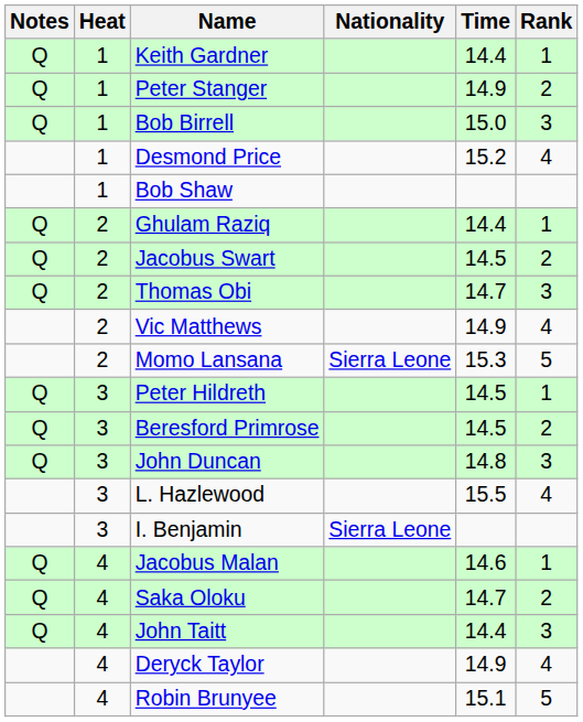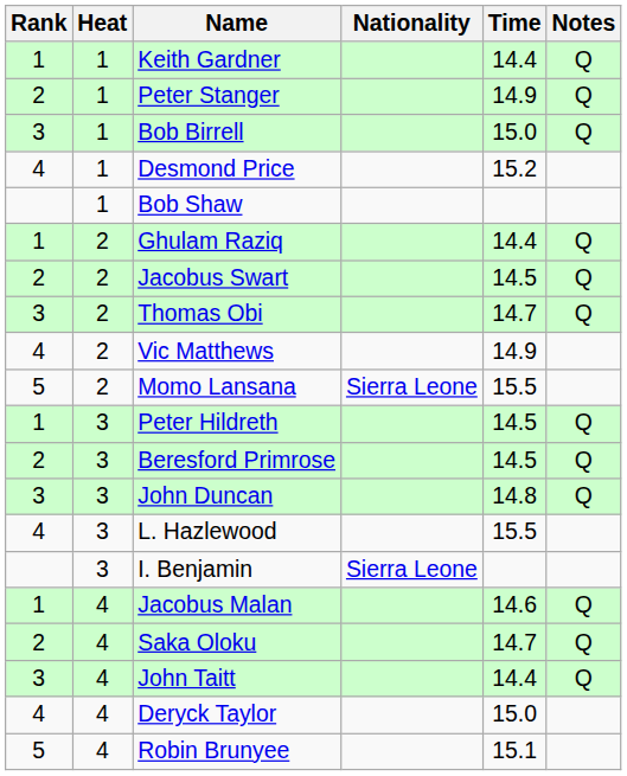 <table class="wikitable sortable" style="text-align:center">
 <tr>
-<th>Notes</th>
+<th>Rank</th>
 <th>Heat</th>
 <th>Name</th>
 <th>Nationality</th>
 <th>Time</th>
-<th>Rank</th>
+<th>Notes</th>
 </tr>
 <tr bgcolor=ccffcc>
-<td>Q</td>
+<td>1</td>
 <td>1</td>
 <td align=left><a href='#'>Keith Gardner</a></td>
 <td align=left></td>
 <td>14.4</td>
-<td>1</td>
+<td>Q</td>
 </tr>
 <tr bgcolor=ccffcc>
-<td>Q</td>
+<td>2</td>
 <td>1</td>
 <td align=left><a href='#'>Peter Stanger</a></td>
 <td align=left></td>
 <td>14.9</td>
-<td>2</td>
+<td>Q</td>
 </tr>
 <tr bgcolor=ccffcc>
-<td>Q</td>
+<td>3</td>
 <td>1</td>
 <td align=left><a href='#'>Bob Birrell</a></td>
 <td align=left></td>
 <td>15.0</td>
-<td>3</td>
+<td>Q</td>
 </tr>
 <tr>
-<td></td>
+<td>4</td>
 <td>1</td>
 <td align=left><a href='#'>Desmond Price</a></td>
 <td align=left></td>
 <td>15.2</td>
-<td>4</td>
+<td></td>
 </tr>
 <tr>
 <td></td>
 <td>1</td>
 <td align=left><a href='#'>Bob Shaw</a></td>
 <td align=left></td>
 <td></td>
 <td></td>
 </tr>
 <tr bgcolor=ccffcc>
-<td>Q</td>
+<td>1</td>
 <td>2</td>
 <td align=left><a href='#'>Ghulam Raziq</a></td>
 <td align=left></td>
 <td>14.4</td>
-<td>1</td>
+<td>Q</td>
 </tr>
 <tr bgcolor=ccffcc>
-<td>Q</td>
+<td>2</td>
 <td>2</td>
 <td align=left><a href='#'>Jacobus Swart</a></td>
 <td align=left></td>
 <td>14.5</td>
-<td>2</td>
+<td>Q</td>
 </tr>
 <tr bgcolor=ccffcc>
-<td>Q</td>
+<td>3</td>
 <td>2</td>
 <td align=left><a href='#'>Thomas Obi</a></td>
 <td align=left></td>
 <td>14.7</td>
-<td>3</td>
+<td>Q</td>
 </tr>
 <tr>
-<td></td>
+<td>4</td>
 <td>2</td>
 <td align=left><a href='#'>Vic Matthews</a></td>
 <td align=left></td>
 <td>14.9</td>
-<td>4</td>
+<td></td>
 </tr>
 <tr>
-<td></td>
+<td>5</td>
 <td>2</td>
 <td align=left><a href='#'>Momo Lansana</a></td>
 <td align=left> <a href='#'>Sierra Leone</a></td>
-<td>15.3</td>
-<td>5</td>
+<td>15.5</td>
+<td></td>
 </tr>
 <tr bgcolor=ccffcc>
-<td>Q</td>
+<td>1</td>
 <td>3</td>
 <td align=left><a href='#'>Peter Hildreth</a></td>
 <td align=left></td>
 <td>14.5</td>
-<td>1</td>
+<td>Q</td>
 </tr>
 <tr bgcolor=ccffcc>
-<td>Q</td>
+<td>2</td>
 <td>3</td>
 <td align=left><a href='#'>Beresford Primrose</a></td>
 <td align=left></td>
 <td>14.5</td>
-<td>2</td>
+<td>Q</td>
 </tr>
 <tr bgcolor=ccffcc>
-<td>Q</td>
+<td>3</td>
 <td>3</td>
 <td align=left><a href='#'>John Duncan</a></td>
 <td align=left></td>
 <td>14.8</td>
-<td>3</td>
+<td>Q</td>
 </tr>
 <tr>
-<td></td>
+<td>4</td>
 <td>3</td>
 <td align=left>L. Hazlewood</td>
 <td align=left></td>
 <td>15.5</td>
-<td>4</td>
+<td></td>
 </tr>
 <tr>
 <td></td>
 <td>3</td>
 <td align=left>I. Benjamin</td>
 <td align=left> <a href='#'>Sierra Leone</a></td>
 <td></td>
 <td></td>
 </tr>
 <tr bgcolor=ccffcc>
-<td>Q</td>
+<td>1</td>
 <td>4</td>
 <td align=left><a href='#'>Jacobus Malan</a></td>
 <td align=left></td>
 <td>14.6</td>
-<td>1</td>
+<td>Q</td>
 </tr>
 <tr bgcolor=ccffcc>
-<td>Q</td>
+<td>2</td>
 <td>4</td>
 <td align=left><a href='#'>Saka Oloku</a></td>
 <td align=left></td>
 <td>14.7</td>
-<td>2</td>
+<td>Q</td>
 </tr>
 <tr bgcolor=ccffcc>
-<td>Q</td>
+<td>3</td>
 <td>4</td>
 <td align=left><a href='#'>John Taitt</a></td>
 <td align=left></td>
 <td>14.4</td>
-<td>3</td>
+<td>Q</td>
 </tr>
 <tr>
-<td></td>
+<td>4</td>
 <td>4</td>
 <td align=left><a href='#'>Deryck Taylor</a></td>
 <td align=left></td>
-<td>14.9</td>
-<td>4</td>
+<td>15.0</td>
+<td></td>
 </tr>
 <tr>
-<td></td>
+<td>5</td>
 <td>4</td>
 <td align=left><a href='#'>Robin Brunyee</a></td>
 <td align=left></td>
 <td>15.1</td>
-<td>5</td>
+<td></td>
 </tr>
 </table>
